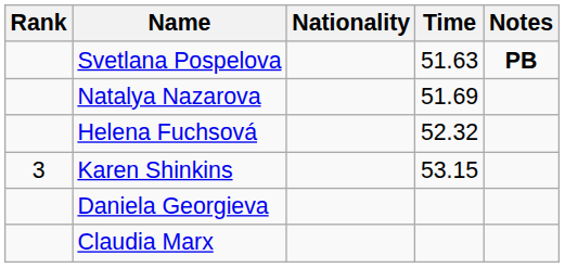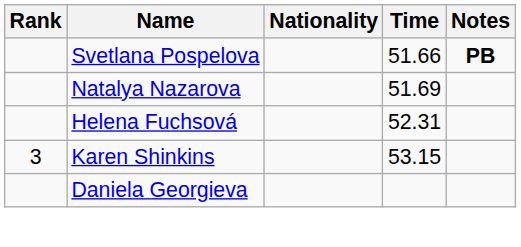 <table class="wikitable sortable" style="text-align:center">
 <tr>
 <th>Rank</th>
 <th>Name</th>
 <th>Nationality</th>
 <th>Time</th>
 <th>Notes</th>
 </tr>
 <tr>
 <td></td>
 <td align="left"><a href='#'>Svetlana Pospelova</a></td>
 <td align=left></td>
-<td>51.63</td>
+<td>51.66</td>
 <td><strong>PB</strong></td>
 </tr>
 <tr>
 <td></td>
 <td align="left"><a href='#'>Natalya Nazarova</a></td>
 <td align=left></td>
 <td>51.69</td>
 <td></td>
 </tr>
 <tr>
 <td></td>
 <td align="left"><a href='#'>Helena Fuchsová</a></td>
 <td align=left></td>
-<td>52.32</td>
+<td>52.31</td>
 <td></td>
 </tr>
 <tr>
 <td>3</td>
 <td align="left"><a href='#'>Karen Shinkins</a></td>
 <td align=left></td>
 <td>53.15</td>
 <td></td>
 </tr>
 <tr>
 <td></td>
 <td align="left"><a href='#'>Daniela Georgieva</a></td>
 <td align=left></td>
 <td></td>
 <td></td>
 </tr>
-<tr>
-<td></td>
-<td align="left"><a href='#'>Claudia Marx</a></td>
-<td align=left></td>
-<td></td>
-<td></td>
-</tr>
 </table>
